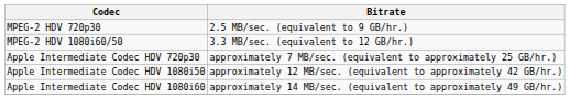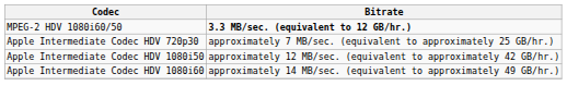 <table class="wikitable">
 <tr>
 <th>Codec</th>
 <th>Bitrate</th>
 </tr>
 <tr>
-<td>MPEG-2 HDV 720p30</td>
-<td>2.5 MB/sec. (equivalent to 9 GB/hr.)</td>
-</tr>
-<tr>
 <td>MPEG-2 HDV 1080i60/50</td>
-<td>3.3 MB/sec. (equivalent to 12 GB/hr.)</td>
+<td><strong>3.3 MB/sec. (equivalent to 12 GB/hr.)</strong></td>
 </tr>
 <tr>
 <td>Apple Intermediate Codec HDV 720p30</td>
 <td>approximately 7 MB/sec. (equivalent to approximately 25 GB/hr.)</td>
 </tr>
 <tr>
 <td>Apple Intermediate Codec HDV 1080i50</td>
 <td>approximately 12 MB/sec. (equivalent to approximately 42 GB/hr.)</td>
 </tr>
 <tr>
 <td>Apple Intermediate Codec HDV 1080i60</td>
 <td>approximately 14 MB/sec. (equivalent to approximately 49 GB/hr.)</td>
 </tr>
 <tr>
 </tr>
 </table>
